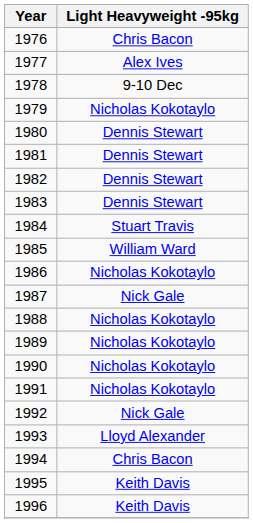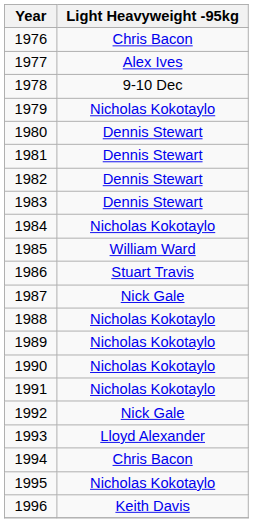 <table class="wikitable" style="text-align:center">
 <tr>
 <th width=50>Year</th>
 <th width=200>Light Heavyweight -95kg</th>
 </tr>
 <tr>
 <td>1976</td>
 <td><a href='#'>Chris Bacon</a></td>
 </tr>
 <tr>
 <td>1977</td>
 <td><a href='#'>Alex Ives</a></td>
 </tr>
 <tr>
 <td>1978</td>
 <td>9-10 Dec</td>
 </tr>
 <tr>
 <td>1979</td>
 <td><a href='#'>Nicholas Kokotaylo</a></td>
 </tr>
 <tr>
 <td>1980</td>
 <td><a href='#'>Dennis Stewart</a></td>
 </tr>
 <tr>
 <td>1981</td>
 <td><a href='#'>Dennis Stewart</a></td>
 </tr>
 <tr>
 <td>1982</td>
 <td><a href='#'>Dennis Stewart</a></td>
 </tr>
 <tr>
 <td>1983</td>
 <td><a href='#'>Dennis Stewart</a></td>
 </tr>
 <tr>
 <td>1984</td>
-<td><a href='#'>Stuart Travis</a></td>
+<td><a href='#'>Nicholas Kokotaylo</a></td>
 </tr>
 <tr>
 <td>1985</td>
 <td><a href='#'>William Ward</a></td>
 </tr>
 <tr>
 <td>1986</td>
-<td><a href='#'>Nicholas Kokotaylo</a></td>
+<td><a href='#'>Stuart Travis</a></td>
 </tr>
 <tr>
 <td>1987</td>
 <td><a href='#'>Nick Gale</a></td>
 </tr>
 <tr>
 <td>1988</td>
 <td><a href='#'>Nicholas Kokotaylo</a></td>
 </tr>
 <tr>
 <td>1989</td>
 <td><a href='#'>Nicholas Kokotaylo</a></td>
 </tr>
 <tr>
 <td>1990</td>
 <td><a href='#'>Nicholas Kokotaylo</a></td>
 </tr>
 <tr>
 <td>1991</td>
 <td><a href='#'>Nicholas Kokotaylo</a></td>
 </tr>
 <tr>
 <td>1992</td>
 <td><a href='#'>Nick Gale</a></td>
 </tr>
 <tr>
 <td>1993</td>
 <td><a href='#'>Lloyd Alexander</a></td>
 </tr>
 <tr>
 <td>1994</td>
 <td><a href='#'>Chris Bacon</a></td>
 </tr>
 <tr>
 <td>1995</td>
-<td><a href='#'>Keith Davis</a></td>
+<td><a href='#'>Nicholas Kokotaylo</a></td>
 </tr>
 <tr>
 <td>1996</td>
 <td><a href='#'>Keith Davis</a></td>
 </tr>
 <tr>
 </tr>
 </table>
